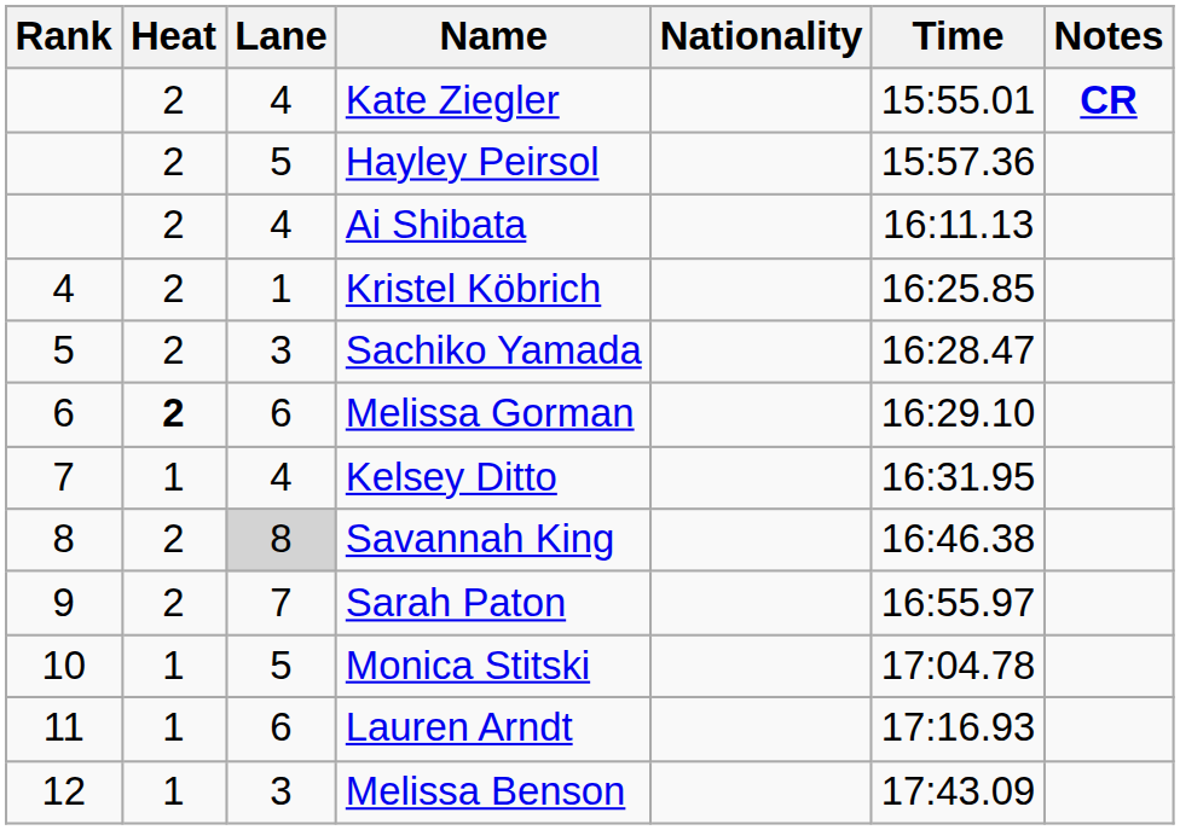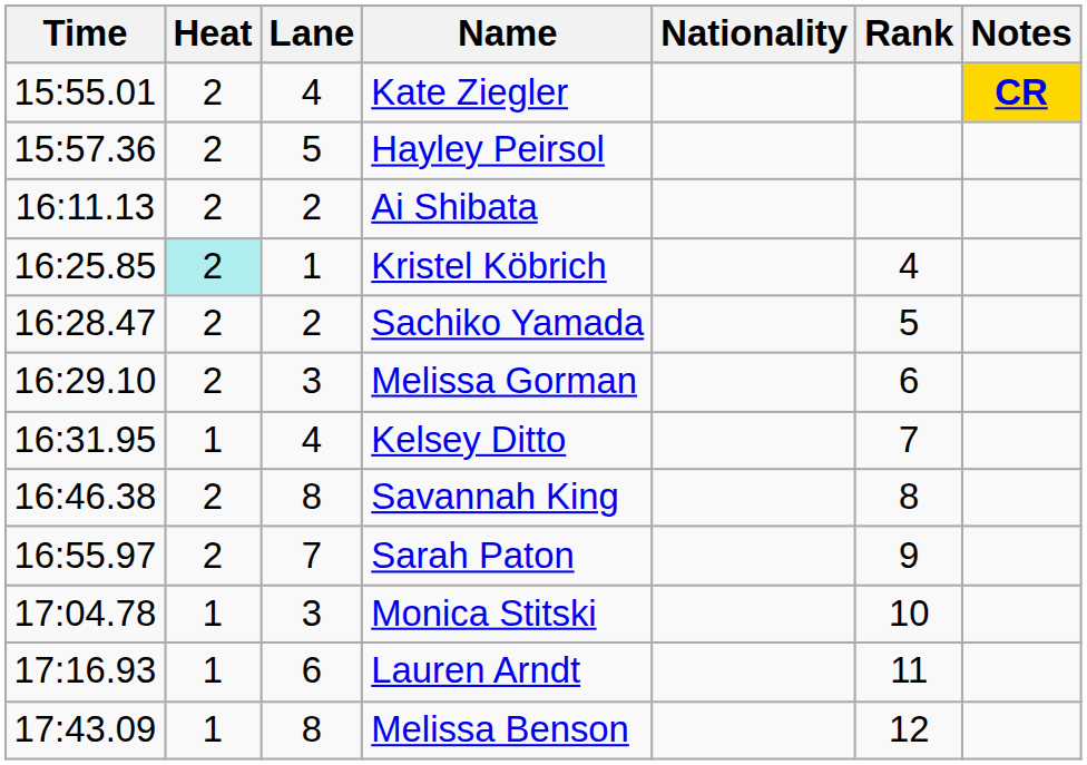 <table class="wikitable sortable" style="text-align:center">
 <tr>
-<th>Rank</th>
+<th>Time</th>
 <th>Heat</th>
 <th>Lane</th>
 <th>Name</th>
 <th>Nationality</th>
-<th>Time</th>
+<th>Rank</th>
 <th>Notes</th>
 </tr>
 <tr>
-<td></td>
+<td>15:55.01</td>
 <td>2</td>
 <td>4</td>
 <td align=left><a href='#'>Kate Ziegler</a></td>
 <td align=left></td>
-<td>15:55.01</td>
-<td><strong><a href='#'>CR</a></strong></td>
+<td></td>
+<td style="background: gold;"><strong><a href='#'>CR</a></strong></td>
 </tr>
 <tr>
-<td></td>
+<td>15:57.36</td>
 <td>2</td>
 <td>5</td>
 <td align=left><a href='#'>Hayley Peirsol</a></td>
 <td align=left></td>
-<td>15:57.36</td>
+<td></td>
 <td></td>
 </tr>
 <tr>
-<td></td>
+<td>16:11.13</td>
 <td>2</td>
-<td>4</td>
+<td>2</td>
 <td align=left><a href='#'>Ai Shibata</a></td>
 <td align=left></td>
-<td>16:11.13</td>
+<td></td>
 <td></td>
 </tr>
 <tr>
-<td>4</td>
-<td>2</td>
+<td>16:25.85</td>
+<td style="background: paleturquoise;">2</td>
 <td>1</td>
 <td align=left><a href='#'>Kristel Köbrich</a></td>
 <td align=left></td>
-<td>16:25.85</td>
+<td>4</td>
 <td></td>
 </tr>
 <tr>
-<td>5</td>
+<td>16:28.47</td>
 <td>2</td>
-<td>3</td>
+<td>2</td>
 <td align=left><a href='#'>Sachiko Yamada</a></td>
 <td align=left></td>
-<td>16:28.47</td>
+<td>5</td>
 <td></td>
 </tr>
 <tr>
-<td>6</td>
-<td><strong>2</strong></td>
-<td>6</td>
+<td>16:29.10</td>
+<td>2</td>
+<td>3</td>
 <td align=left><a href='#'>Melissa Gorman</a></td>
 <td align=left></td>
-<td>16:29.10</td>
+<td>6</td>
 <td></td>
 </tr>
 <tr>
-<td>7</td>
+<td>16:31.95</td>
 <td>1</td>
 <td>4</td>
 <td align=left><a href='#'>Kelsey Ditto</a></td>
 <td align=left></td>
-<td>16:31.95</td>
+<td>7</td>
 <td></td>
 </tr>
 <tr>
+<td>16:46.38</td>
+<td>2</td>
 <td>8</td>
-<td>2</td>
-<td style="background: lightgrey;">8</td>
 <td align=left><a href='#'>Savannah King</a></td>
 <td align=left></td>
-<td>16:46.38</td>
+<td>8</td>
 <td></td>
 </tr>
 <tr>
-<td>9</td>
+<td>16:55.97</td>
 <td>2</td>
 <td>7</td>
 <td align=left><a href='#'>Sarah Paton</a></td>
 <td align=left></td>
-<td>16:55.97</td>
+<td>9</td>
 <td></td>
 </tr>
 <tr>
-<td>10</td>
+<td>17:04.78</td>
 <td>1</td>
-<td>5</td>
+<td>3</td>
 <td align=left><a href='#'>Monica Stitski</a></td>
 <td align=left></td>
-<td>17:04.78</td>
+<td>10</td>
 <td></td>
 </tr>
 <tr>
-<td>11</td>
+<td>17:16.93</td>
 <td>1</td>
 <td>6</td>
 <td align=left><a href='#'>Lauren Arndt</a></td>
 <td align=left></td>
-<td>17:16.93</td>
+<td>11</td>
 <td></td>
 </tr>
 <tr>
-<td>12</td>
+<td>17:43.09</td>
 <td>1</td>
-<td>3</td>
+<td>8</td>
 <td align=left><a href='#'>Melissa Benson</a></td>
 <td align=left></td>
-<td>17:43.09</td>
+<td>12</td>
 <td></td>
 </tr>
 </table>
